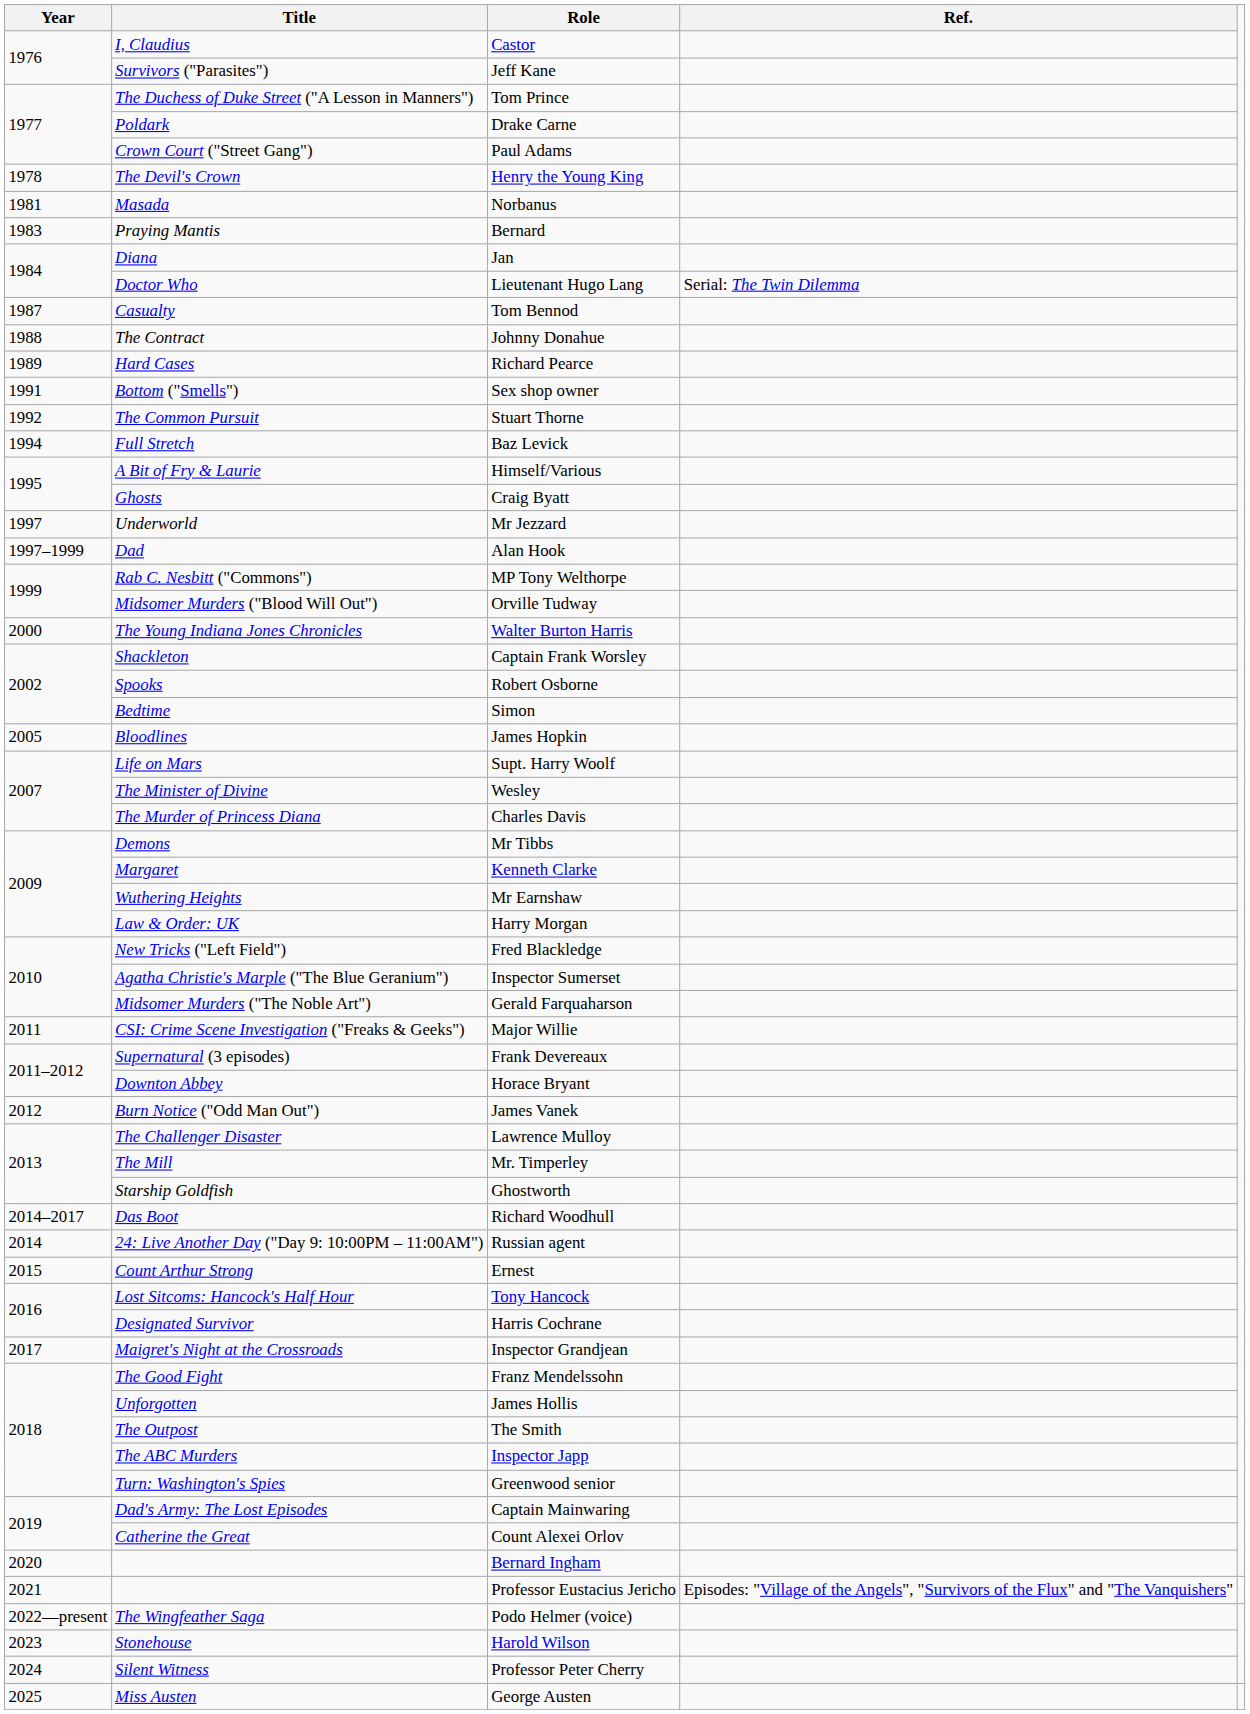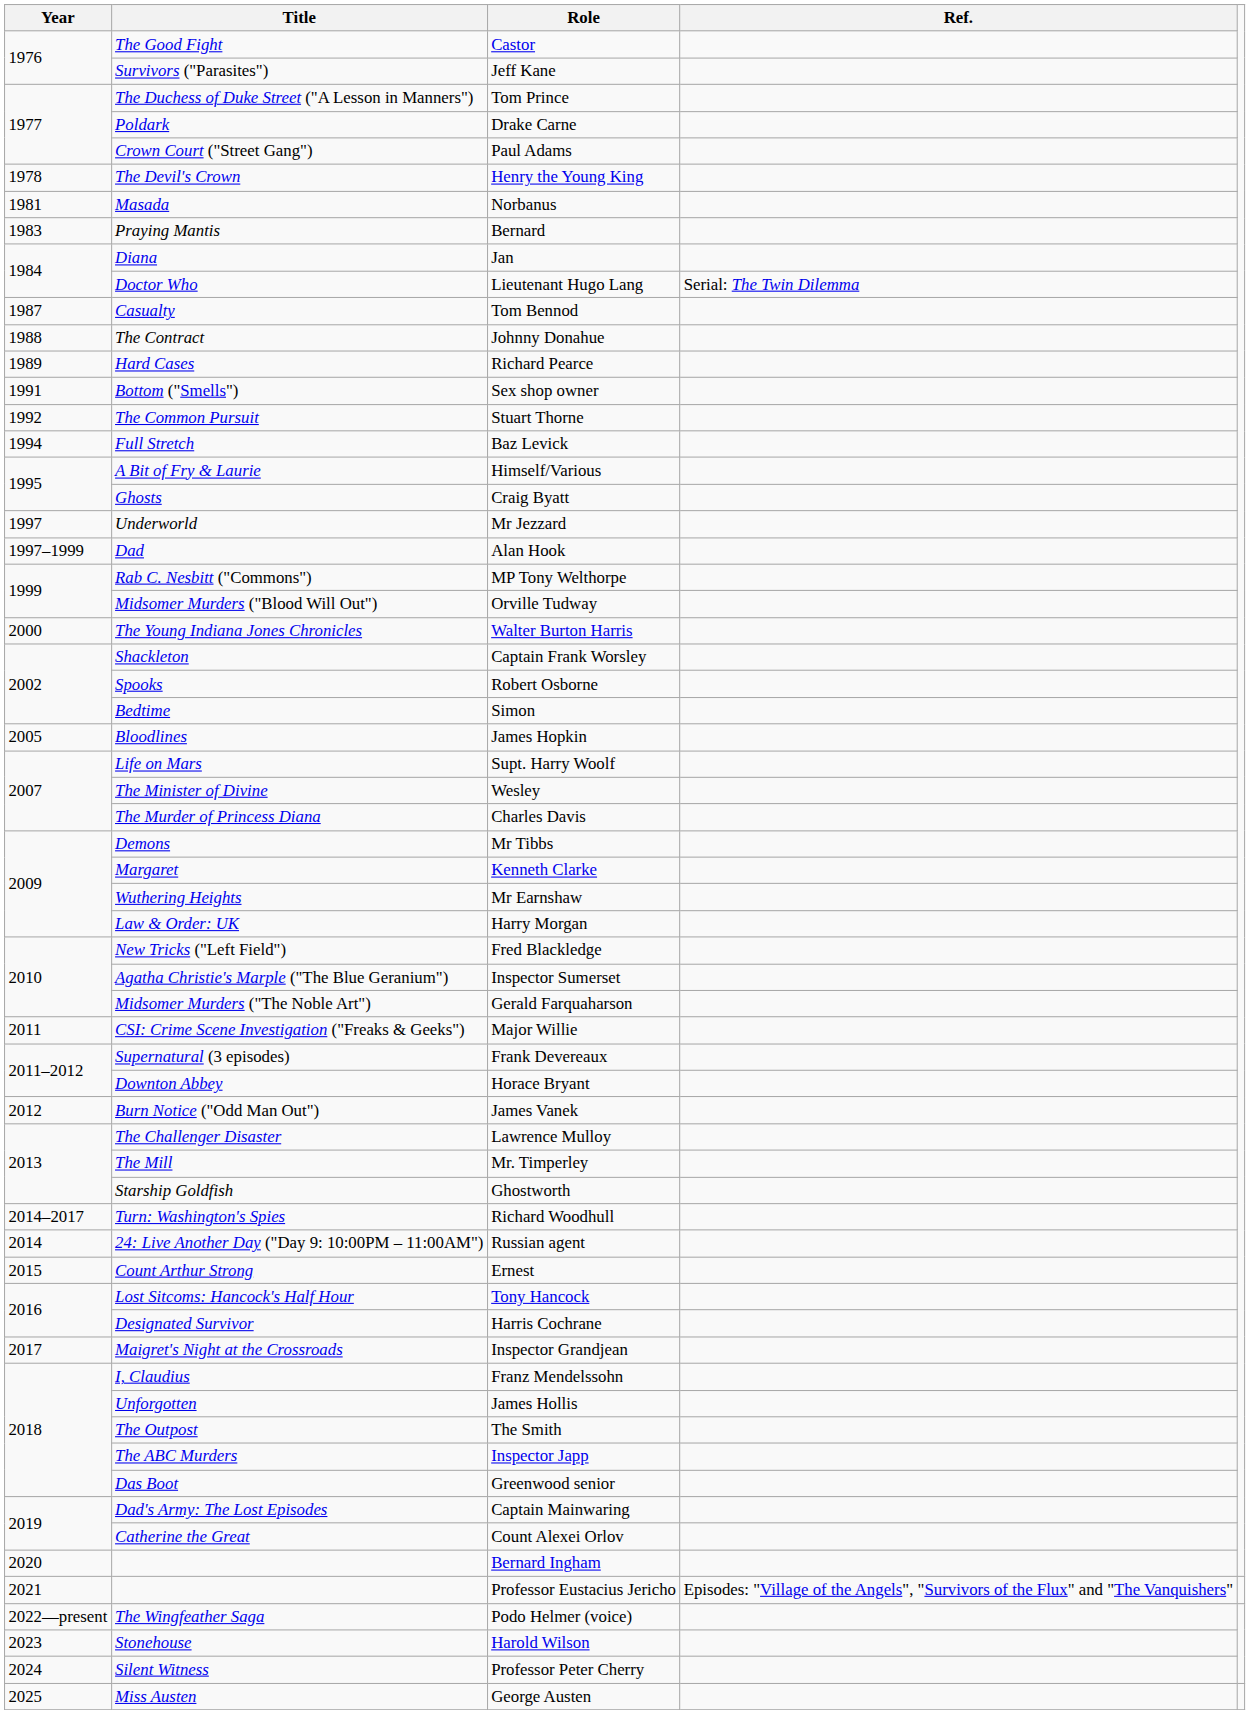 <table class="wikitable">
 <tr>
 <th>Year</th>
 <th>Title</th>
 <th>Role</th>
 <th>Ref.</th>
 </tr>
 <tr>
 <td rowspan="2">1976</td>
-<td><em><a href='#'>I, Claudius</a></em></td>
+<td><em><a href='#'>The Good Fight</a></em></td>
 <td><a href='#'>Castor</a></td>
 <td></td>
 </tr>
 <tr>
 <td><em><a href='#'>Survivors</a></em> ("Parasites")</td>
 <td>Jeff Kane</td>
 <td></td>
 </tr>
 <tr>
 <td rowspan="3">1977</td>
 <td><em><a href='#'>The Duchess of Duke Street</a></em> ("A Lesson in Manners")</td>
 <td>Tom Prince</td>
 <td></td>
 </tr>
 <tr>
 <td><em><a href='#'>Poldark</a></em></td>
 <td>Drake Carne</td>
 <td></td>
 </tr>
 <tr>
 <td><em><a href='#'>Crown Court</a></em> ("Street Gang")</td>
 <td>Paul Adams</td>
 <td></td>
 </tr>
 <tr>
 <td>1978</td>
 <td><em><a href='#'>The Devil's Crown</a></em></td>
 <td><a href='#'>Henry the Young King</a></td>
 <td></td>
 </tr>
 <tr>
 <td>1981</td>
 <td><em><a href='#'>Masada</a></em></td>
 <td>Norbanus</td>
 <td></td>
 </tr>
 <tr>
 <td>1983</td>
 <td><em>Praying Mantis</em></td>
 <td>Bernard</td>
 <td></td>
 </tr>
 <tr>
 <td rowspan="2">1984</td>
 <td><em><a href='#'>Diana</a></em></td>
 <td>Jan</td>
 <td></td>
 </tr>
 <tr>
 <td><em><a href='#'>Doctor Who</a></em></td>
 <td>Lieutenant Hugo Lang</td>
 <td>Serial: <em><a href='#'>The Twin Dilemma</a></em></td>
 </tr>
 <tr>
 <td>1987</td>
 <td><em><a href='#'>Casualty</a></em></td>
 <td>Tom Bennod</td>
 <td></td>
 </tr>
 <tr>
 <td>1988</td>
 <td><em>The Contract</em></td>
 <td>Johnny Donahue</td>
 <td></td>
 </tr>
 <tr>
 <td>1989</td>
 <td><em><a href='#'>Hard Cases</a></em></td>
 <td>Richard Pearce</td>
 <td></td>
 </tr>
 <tr>
 <td>1991</td>
 <td><em><a href='#'>Bottom</a></em> ("<a href='#'>Smells</a>")</td>
 <td>Sex shop owner</td>
 <td></td>
 </tr>
 <tr>
 <td>1992</td>
 <td><em><a href='#'>The Common Pursuit</a></em></td>
 <td>Stuart Thorne</td>
 <td></td>
 </tr>
 <tr>
 <td>1994</td>
 <td><em><a href='#'>Full Stretch</a></em></td>
 <td>Baz Levick</td>
 <td></td>
 </tr>
 <tr>
 <td rowspan="2">1995</td>
 <td><em><a href='#'>A Bit of Fry & Laurie</a></em></td>
 <td>Himself/Various</td>
 <td></td>
 </tr>
 <tr>
 <td><em><a href='#'>Ghosts</a></em></td>
 <td>Craig Byatt</td>
 <td></td>
 </tr>
 <tr>
 <td>1997</td>
 <td><em>Underworld</em></td>
 <td>Mr Jezzard</td>
 <td></td>
 </tr>
 <tr>
 <td>1997–1999</td>
 <td><em><a href='#'>Dad</a></em></td>
 <td>Alan Hook</td>
 <td></td>
 </tr>
 <tr>
 <td rowspan="2">1999</td>
 <td><em><a href='#'>Rab C. Nesbitt</a></em> ("Commons")</td>
 <td>MP Tony Welthorpe</td>
 <td></td>
 </tr>
 <tr>
 <td><em><a href='#'>Midsomer Murders</a></em> ("Blood Will Out")</td>
 <td>Orville Tudway</td>
 <td></td>
 </tr>
 <tr>
 <td>2000</td>
 <td><em><a href='#'>The Young Indiana Jones Chronicles</a></em></td>
 <td><a href='#'>Walter Burton Harris</a></td>
 <td></td>
 </tr>
 <tr>
 <td rowspan="3">2002</td>
 <td><em><a href='#'>Shackleton</a></em></td>
 <td>Captain Frank Worsley</td>
 <td></td>
 </tr>
 <tr>
 <td><em><a href='#'>Spooks</a></em></td>
 <td>Robert Osborne</td>
 <td></td>
 </tr>
 <tr>
 <td><em><a href='#'>Bedtime</a></em></td>
 <td>Simon</td>
 <td></td>
 </tr>
 <tr>
 <td>2005</td>
 <td><em><a href='#'>Bloodlines</a></em></td>
 <td>James Hopkin</td>
 <td></td>
 </tr>
 <tr>
 <td rowspan="3">2007</td>
 <td><em><a href='#'>Life on Mars</a></em></td>
 <td>Supt. Harry Woolf</td>
 <td></td>
 </tr>
 <tr>
 <td><em><a href='#'>The Minister of Divine</a></em></td>
 <td>Wesley</td>
 <td></td>
 </tr>
 <tr>
 <td><em><a href='#'>The Murder of Princess Diana</a></em></td>
 <td>Charles Davis</td>
 <td></td>
 </tr>
 <tr>
 <td rowspan="4">2009</td>
 <td><em><a href='#'>Demons</a></em></td>
 <td>Mr Tibbs</td>
 <td></td>
 </tr>
 <tr>
 <td><em><a href='#'>Margaret</a></em></td>
 <td><a href='#'>Kenneth Clarke</a></td>
 <td></td>
 </tr>
 <tr>
 <td><em><a href='#'>Wuthering Heights</a></em></td>
 <td>Mr Earnshaw</td>
 <td></td>
 </tr>
 <tr>
 <td><em><a href='#'>Law & Order: UK</a></em></td>
 <td>Harry Morgan</td>
 <td></td>
 </tr>
 <tr>
 <td rowspan="3">2010</td>
 <td><em><a href='#'>New Tricks</a></em> ("Left Field")</td>
 <td>Fred Blackledge</td>
 <td></td>
 </tr>
 <tr>
 <td><em><a href='#'>Agatha Christie's Marple</a></em> ("The Blue Geranium")</td>
 <td>Inspector Sumerset</td>
 <td></td>
 </tr>
 <tr>
 <td><em><a href='#'>Midsomer Murders</a></em> ("The Noble Art")</td>
 <td>Gerald Farquaharson</td>
 <td></td>
 </tr>
 <tr>
 <td>2011</td>
 <td><em><a href='#'>CSI: Crime Scene Investigation</a></em> ("Freaks & Geeks")</td>
 <td>Major Willie</td>
 <td></td>
 </tr>
 <tr>
 <td rowspan="2">2011–2012</td>
 <td><em><a href='#'>Supernatural</a></em> (3 episodes)</td>
 <td>Frank Devereaux</td>
 <td></td>
 </tr>
 <tr>
 <td><em><a href='#'>Downton Abbey</a></em></td>
 <td>Horace Bryant</td>
 <td></td>
 </tr>
 <tr>
 <td>2012</td>
 <td><em><a href='#'>Burn Notice</a></em> ("Odd Man Out")</td>
 <td>James Vanek</td>
 <td></td>
 </tr>
 <tr>
 <td rowspan="3">2013</td>
 <td><em><a href='#'>The Challenger Disaster</a></em></td>
 <td>Lawrence Mulloy</td>
 <td></td>
 </tr>
 <tr>
 <td><em><a href='#'>The Mill</a></em></td>
 <td>Mr. Timperley</td>
 <td></td>
 </tr>
 <tr>
 <td><em>Starship Goldfish</em></td>
 <td>Ghostworth</td>
 <td></td>
 </tr>
 <tr>
 <td>2014–2017</td>
-<td><a href='#'><em>Das Boot</em></a></td>
+<td><em><a href='#'>Turn: Washington's Spies</a></em></td>
 <td>Richard Woodhull</td>
 <td></td>
 </tr>
 <tr>
 <td>2014</td>
 <td><em><a href='#'>24: Live Another Day</a></em> ("Day 9: 10:00PM – 11:00AM")</td>
 <td>Russian agent</td>
 <td></td>
 </tr>
 <tr>
 <td>2015</td>
 <td><em><a href='#'>Count Arthur Strong</a></em></td>
 <td>Ernest</td>
 <td></td>
 </tr>
 <tr>
 <td rowspan="2">2016</td>
 <td><em><a href='#'>Lost Sitcoms: Hancock's Half Hour</a></em></td>
 <td><a href='#'>Tony Hancock</a></td>
 <td></td>
 </tr>
 <tr>
 <td><em><a href='#'>Designated Survivor</a></em></td>
 <td>Harris Cochrane</td>
 <td></td>
 </tr>
 <tr>
 <td>2017</td>
 <td><em><a href='#'>Maigret's Night at the Crossroads</a></em></td>
 <td>Inspector Grandjean</td>
 <td></td>
 </tr>
 <tr>
 <td rowspan="5">2018</td>
-<td><em><a href='#'>The Good Fight</a></em></td>
+<td><em><a href='#'>I, Claudius</a></em></td>
 <td>Franz Mendelssohn</td>
 <td></td>
 </tr>
 <tr>
 <td><em><a href='#'>Unforgotten</a></em></td>
 <td>James Hollis</td>
 <td></td>
 </tr>
 <tr>
 <td><em><a href='#'>The Outpost</a></em></td>
 <td>The Smith</td>
 <td></td>
 </tr>
 <tr>
 <td><em><a href='#'>The ABC Murders</a></em></td>
 <td><a href='#'>Inspector Japp</a></td>
 <td></td>
 </tr>
 <tr>
-<td><em><a href='#'>Turn: Washington's Spies</a></em></td>
+<td><a href='#'><em>Das Boot</em></a></td>
 <td>Greenwood senior</td>
 <td></td>
 </tr>
 <tr>
 <td rowspan="2">2019</td>
 <td><em><a href='#'>Dad's Army: The Lost Episodes</a></em></td>
 <td>Captain Mainwaring</td>
 <td></td>
 </tr>
 <tr>
 <td><em><a href='#'>Catherine the Great</a></em></td>
 <td>Count Alexei Orlov</td>
 <td></td>
 </tr>
 <tr>
 <td>2020</td>
 <td><em></em></td>
 <td><a href='#'>Bernard Ingham</a></td>
 <td></td>
 </tr>
 <tr>
 <td>2021</td>
 <td><em></em></td>
 <td>Professor Eustacius Jericho</td>
 <td>Episodes: "<a href='#'>Village of the Angels</a>", "<a href='#'>Survivors of the Flux</a>" and "<a href='#'>The Vanquishers</a>"</td>
 <td></td>
 </tr>
 <tr>
 <td>2022—present</td>
 <td><em><a href='#'>The Wingfeather Saga</a></em></td>
 <td>Podo Helmer (voice)</td>
 <td></td>
 </tr>
 <tr>
 <td>2023</td>
 <td><em><a href='#'>Stonehouse</a></em></td>
 <td><a href='#'>Harold Wilson</a></td>
 <td></td>
 </tr>
 <tr>
 <td>2024</td>
 <td><em><a href='#'>Silent Witness</a></em></td>
 <td>Professor Peter Cherry</td>
 <td></td>
 </tr>
 <tr>
 <td>2025</td>
 <td><em><a href='#'>Miss Austen</a></em></td>
 <td>George Austen</td>
 <td></td>
 <td></td>
 </tr>
 </table>
